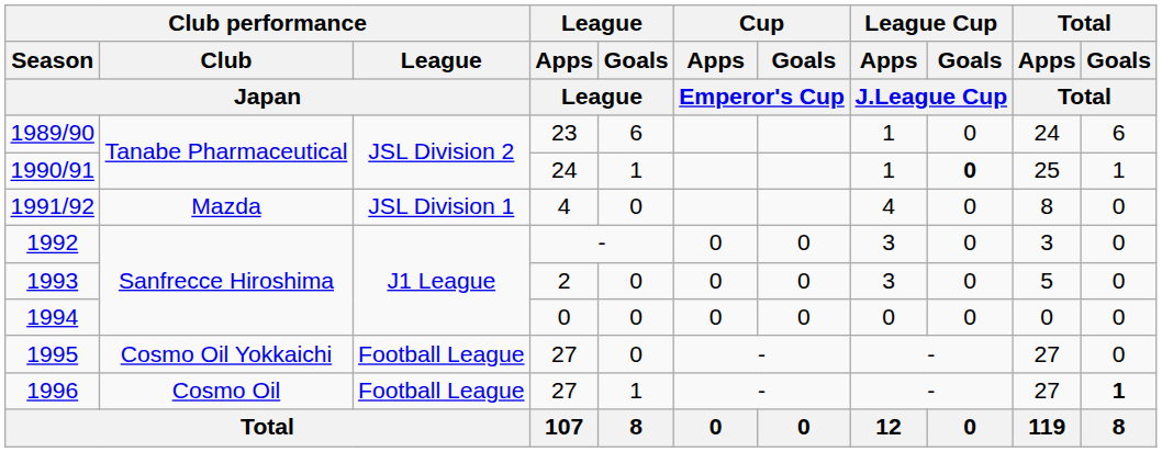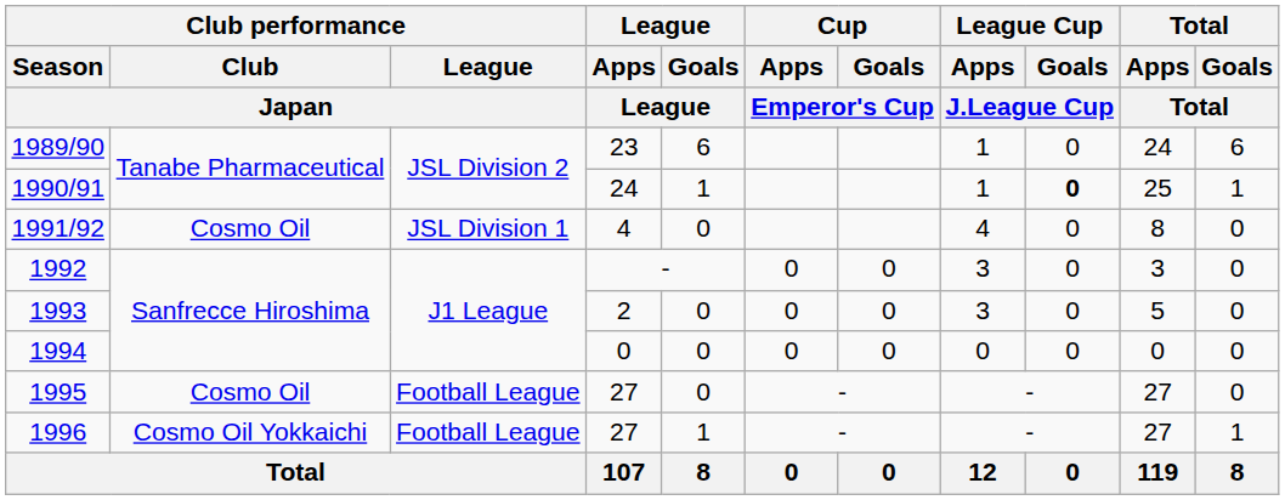 <table class="wikitable" style="text-align:center;">
 <tr>
 <th colspan=3>Club performance</th>
 <th colspan=2>League</th>
 <th colspan=2>Cup</th>
 <th colspan=2>League Cup</th>
 <th colspan=2>Total</th>
 </tr>
 <tr>
 <th>Season</th>
 <th>Club</th>
 <th>League</th>
 <th>Apps</th>
 <th>Goals</th>
 <th>Apps</th>
 <th>Goals</th>
 <th>Apps</th>
 <th>Goals</th>
 <th>Apps</th>
 <th>Goals</th>
 </tr>
 <tr>
 <th colspan=3>Japan</th>
 <th colspan=2>League</th>
 <th colspan=2><a href='#'>Emperor's Cup</a></th>
 <th colspan=2><a href='#'>J.League Cup</a></th>
 <th colspan=2>Total</th>
 </tr>
 <tr>
 <td><a href='#'>1989/90</a></td>
 <td rowspan="2"><a href='#'>Tanabe Pharmaceutical</a></td>
 <td rowspan="2"><a href='#'>JSL Division 2</a></td>
 <td>23</td>
 <td>6</td>
 <td></td>
 <td></td>
 <td>1</td>
 <td>0</td>
 <td>24</td>
 <td>6</td>
 </tr>
 <tr>
 <td><a href='#'>1990/91</a></td>
 <td>24</td>
 <td>1</td>
 <td></td>
 <td></td>
 <td>1</td>
 <td><strong>0</strong></td>
 <td>25</td>
 <td>1</td>
 </tr>
 <tr>
 <td><a href='#'>1991/92</a></td>
-<td><a href='#'>Mazda</a></td>
+<td><a href='#'>Cosmo Oil</a></td>
 <td><a href='#'>JSL Division 1</a></td>
 <td>4</td>
 <td>0</td>
 <td></td>
 <td></td>
 <td>4</td>
 <td>0</td>
 <td>8</td>
 <td>0</td>
 </tr>
 <tr>
 <td><a href='#'>1992</a></td>
 <td rowspan="3"><a href='#'>Sanfrecce Hiroshima</a></td>
 <td rowspan="3"><a href='#'>J1 League</a></td>
 <td colspan="2">-</td>
 <td>0</td>
 <td>0</td>
 <td>3</td>
 <td>0</td>
 <td>3</td>
 <td>0</td>
 </tr>
 <tr>
 <td><a href='#'>1993</a></td>
 <td>2</td>
 <td>0</td>
 <td>0</td>
 <td>0</td>
 <td>3</td>
 <td>0</td>
 <td>5</td>
 <td>0</td>
 </tr>
 <tr>
 <td><a href='#'>1994</a></td>
 <td>0</td>
 <td>0</td>
 <td>0</td>
 <td>0</td>
 <td>0</td>
 <td>0</td>
 <td>0</td>
 <td>0</td>
 </tr>
 <tr>
 <td><a href='#'>1995</a></td>
-<td><a href='#'>Cosmo Oil Yokkaichi</a></td>
+<td><a href='#'>Cosmo Oil</a></td>
 <td><a href='#'>Football League</a></td>
 <td>27</td>
 <td>0</td>
 <td colspan="2">-</td>
 <td colspan="2">-</td>
 <td>27</td>
 <td>0</td>
 </tr>
 <tr>
 <td><a href='#'>1996</a></td>
-<td><a href='#'>Cosmo Oil</a></td>
+<td><a href='#'>Cosmo Oil Yokkaichi</a></td>
 <td><a href='#'>Football League</a></td>
 <td>27</td>
 <td>1</td>
 <td colspan="2">-</td>
 <td colspan="2">-</td>
 <td>27</td>
-<td><strong>1</strong></td>
+<td>1</td>
 </tr>
 <tr>
 <th colspan=3>Total</th>
 <th>107</th>
 <th>8</th>
 <th>0</th>
 <th>0</th>
 <th>12</th>
 <th>0</th>
 <th>119</th>
 <th>8</th>
 </tr>
 </table>
